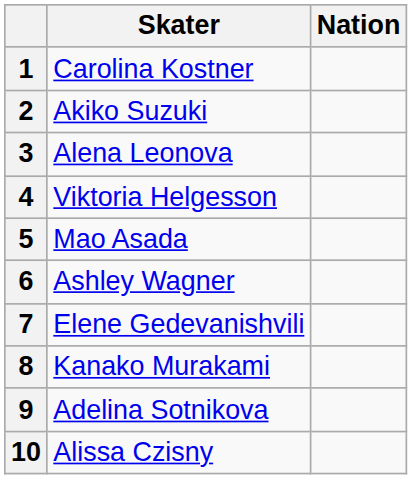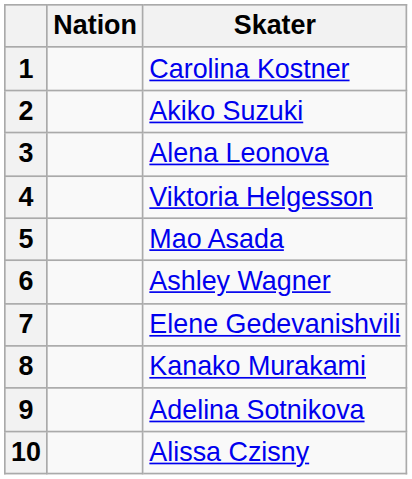 <table class="wikitable unsortable" style="text-align:left">
 <tr>
 <th scope="col"></th>
+<th scope="col">Nation</th>
 <th scope="col">Skater</th>
-<th scope="col">Nation</th>
 </tr>
 <tr>
 <th scope="row">1</th>
+<td></td>
 <td><a href='#'>Carolina Kostner</a></td>
-<td></td>
 </tr>
 <tr>
 <th scope="row">2</th>
+<td></td>
 <td><a href='#'>Akiko Suzuki</a></td>
-<td></td>
 </tr>
 <tr>
 <th scope="row">3</th>
+<td></td>
 <td><a href='#'>Alena Leonova</a></td>
-<td></td>
 </tr>
 <tr>
 <th scope="row">4</th>
+<td></td>
 <td><a href='#'>Viktoria Helgesson</a></td>
-<td></td>
 </tr>
 <tr>
 <th scope="row">5</th>
+<td></td>
 <td><a href='#'>Mao Asada</a></td>
-<td></td>
 </tr>
 <tr>
 <th scope="row">6</th>
+<td></td>
 <td><a href='#'>Ashley Wagner</a></td>
-<td></td>
 </tr>
 <tr>
 <th scope="row">7</th>
+<td></td>
 <td><a href='#'>Elene Gedevanishvili</a></td>
-<td></td>
 </tr>
 <tr>
 <th scope="row">8</th>
+<td></td>
 <td><a href='#'>Kanako Murakami</a></td>
-<td></td>
 </tr>
 <tr>
 <th scope="row">9</th>
+<td></td>
 <td><a href='#'>Adelina Sotnikova</a></td>
-<td></td>
 </tr>
 <tr>
 <th scope="row">10</th>
+<td></td>
 <td><a href='#'>Alissa Czisny</a></td>
-<td></td>
 </tr>
 </table>
